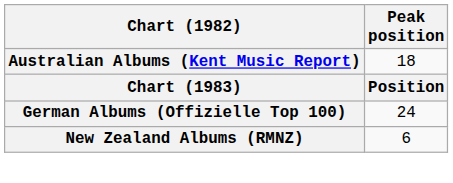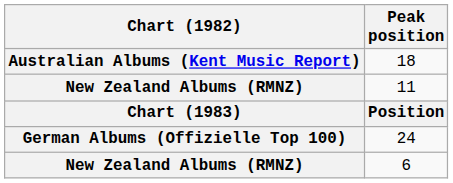 <table class="wikitable sortable plainrowheaders" style="text-align:center">
 <tr>
 <th>Chart (1982)</th>
 <th>Peak<br>position</th>
 </tr>
 <tr>
 <th scope="row">Australian Albums (<a href='#'>Kent Music Report</a>)</th>
 <td>18</td>
+</tr>
+<tr>
+<th scope="row">New Zealand Albums (RMNZ)</th>
+<td>11</td>
 </tr>
 <tr>
 <th scope="col">Chart (1983)</th>
 <th scope="col">Position</th>
 </tr>
 <tr>
 <th scope="row">German Albums (Offizielle Top 100)</th>
 <td>24</td>
 </tr>
 <tr>
 <th scope="row">New Zealand Albums (RMNZ)</th>
 <td>6</td>
 </tr>
 </table>
